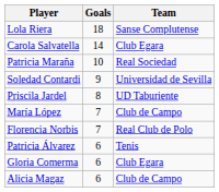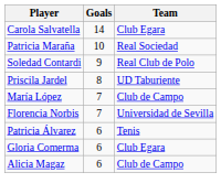 <table class="wikitable">
 <tr>
 <th>Player</th>
 <th>Goals</th>
 <th>Team</th>
-</tr>
-<tr>
-<td> <a href='#'>Lola Riera</a></td>
-<td style="text-align:center;">18</td>
-<td><a href='#'>Sanse Complutense</a></td>
 </tr>
 <tr>
 <td> <a href='#'>Carola Salvatella</a></td>
 <td style="text-align:center;">14</td>
 <td><a href='#'>Club Egara</a></td>
 </tr>
 <tr>
 <td> <a href='#'>Patricia Maraña</a></td>
 <td style="text-align:center;">10</td>
 <td><a href='#'>Real Sociedad</a></td>
 </tr>
 <tr>
 <td> <a href='#'>Soledad Contardi</a></td>
 <td style="text-align:center;">9</td>
-<td><a href='#'>Universidad de Sevilla</a></td>
+<td><a href='#'>Real Club de Polo</a></td>
 </tr>
 <tr>
 <td> <a href='#'>Priscila Jardel</a></td>
 <td style="text-align:center;">8</td>
 <td><a href='#'>UD Taburiente</a></td>
 </tr>
 <tr>
 <td> <a href='#'>María López</a></td>
 <td style="text-align:center;">7</td>
 <td><a href='#'>Club de Campo</a></td>
 </tr>
 <tr>
 <td> <a href='#'>Florencia Norbis</a></td>
 <td style="text-align:center;">7</td>
-<td><a href='#'>Real Club de Polo</a></td>
+<td><a href='#'>Universidad de Sevilla</a></td>
 </tr>
 <tr>
 <td> <a href='#'>Patricia Álvarez</a></td>
 <td style="text-align:center;">6</td>
 <td><a href='#'>Tenis</a></td>
 </tr>
 <tr>
 <td> <a href='#'>Gloria Comerma</a></td>
 <td style="text-align:center;">6</td>
 <td><a href='#'>Club Egara</a></td>
 </tr>
 <tr>
 <td> <a href='#'>Alicia Magaz</a></td>
 <td style="text-align:center;">6</td>
 <td><a href='#'>Club de Campo</a></td>
 </tr>
 </table>
